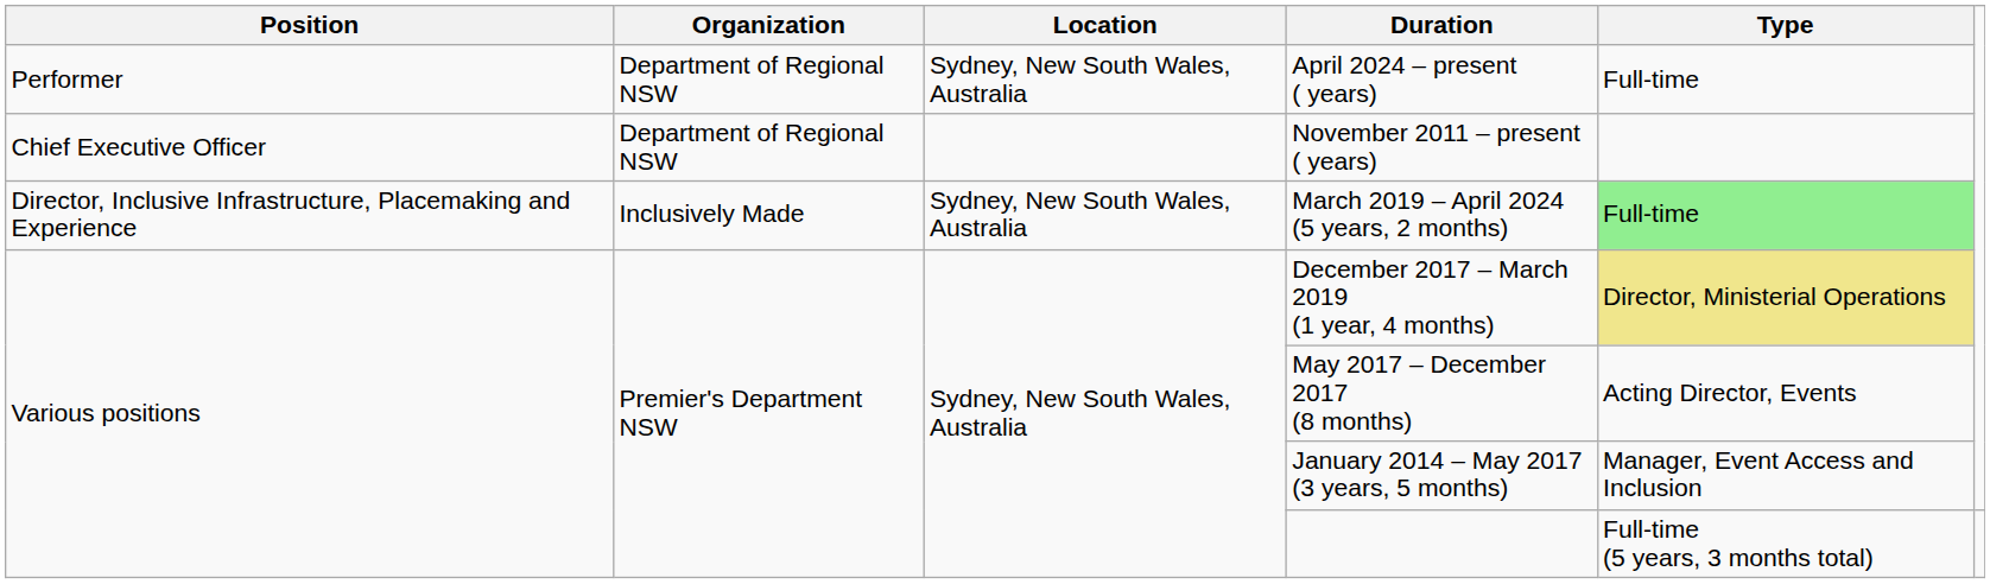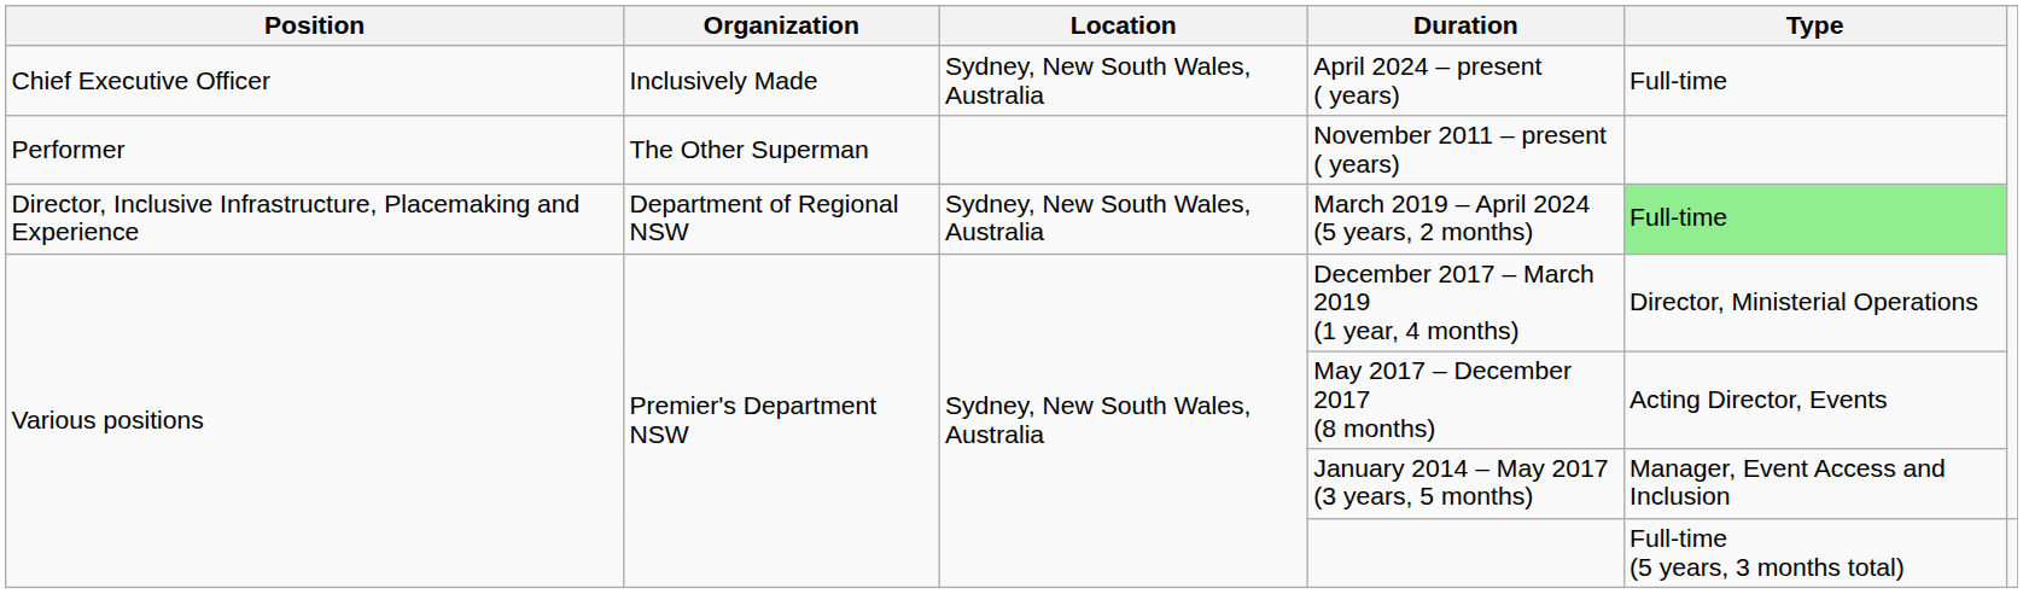 <table class="wikitable sortable" style="width:100%">
 <tr>
 <th>Position</th>
 <th>Organization</th>
 <th>Location</th>
 <th>Duration</th>
 <th>Type</th>
 </tr>
 <tr>
-<td>Performer</td>
-<td>Department of Regional NSW</td>
+<td>Chief Executive Officer</td>
+<td>Inclusively Made</td>
 <td>Sydney, New South Wales, Australia</td>
 <td>April 2024 – present<br>( years)</td>
 <td>Full-time</td>
 </tr>
 <tr>
-<td>Chief Executive Officer</td>
-<td>Department of Regional NSW</td>
+<td>Performer</td>
+<td>The Other Superman</td>
 <td></td>
 <td>November 2011 – present<br>( years)</td>
 <td></td>
 </tr>
 <tr>
 <td>Director, Inclusive Infrastructure, Placemaking and Experience</td>
-<td>Inclusively Made</td>
+<td>Department of Regional NSW</td>
 <td>Sydney, New South Wales, Australia</td>
 <td>March 2019 – April 2024<br>(5 years, 2 months)</td>
 <td style="background: lightgreen;">Full-time</td>
 </tr>
 <tr>
 <td rowspan="4">Various positions</td>
 <td rowspan="4">Premier's Department NSW</td>
 <td rowspan="4">Sydney, New South Wales, Australia</td>
 <td>December 2017 – March 2019<br>(1 year, 4 months)</td>
-<td style="background: khaki;">Director, Ministerial Operations</td>
+<td>Director, Ministerial Operations</td>
 </tr>
 <tr>
 <td>May 2017 – December 2017<br>(8 months)</td>
 <td>Acting Director, Events</td>
 </tr>
 <tr>
 <td>January 2014 – May 2017<br>(3 years, 5 months)</td>
 <td>Manager, Event Access and Inclusion</td>
 </tr>
 <tr>
 <td></td>
 <td>Full-time<br>(5 years, 3 months total)</td>
 <td></td>
 </tr>
 </table>
